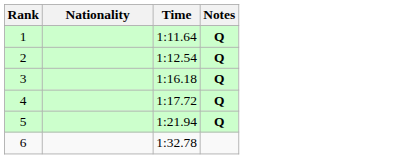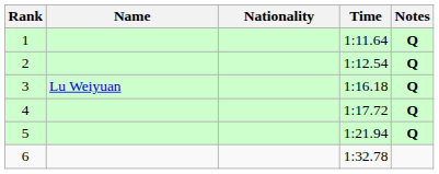 <table class="wikitable sortable" style="text-align:center">
 <tr>
 <th>Rank</th>
+<th style="width:180px">Name</th>
 <th style="width:125px">Nationality</th>
 <th>Time</th>
 <th>Notes</th>
 </tr>
 <tr style="background:#cfc;">
 <td>1</td>
 <td style="text-align:left;"></td>
+<td style="text-align:left;"></td>
 <td>1:11.64</td>
 <td><strong>Q</strong></td>
 </tr>
 <tr style="background:#cfc;">
 <td>2</td>
 <td style="text-align:left;"></td>
+<td style="text-align:left;"></td>
 <td>1:12.54</td>
 <td><strong>Q</strong></td>
 </tr>
 <tr style="background:#cfc;">
 <td>3</td>
+<td style="text-align:left;"><a href='#'>Lu Weiyuan</a></td>
 <td style="text-align:left;"></td>
 <td>1:16.18</td>
 <td><strong>Q</strong></td>
 </tr>
 <tr style="background:#cfc;">
 <td>4</td>
 <td style="text-align:left;"></td>
+<td style="text-align:left;"></td>
 <td>1:17.72</td>
 <td><strong>Q</strong></td>
 </tr>
 <tr style="background:#cfc;">
 <td>5</td>
+<td style="text-align:left;"></td>
 <td style="text-align:left;"></td>
 <td>1:21.94</td>
 <td><strong>Q</strong></td>
 </tr>
 <tr>
 <td>6</td>
 <td style="text-align:left;"></td>
+<td style="text-align:left;"></td>
 <td>1:32.78</td>
 <td></td>
 </tr>
 </table>
